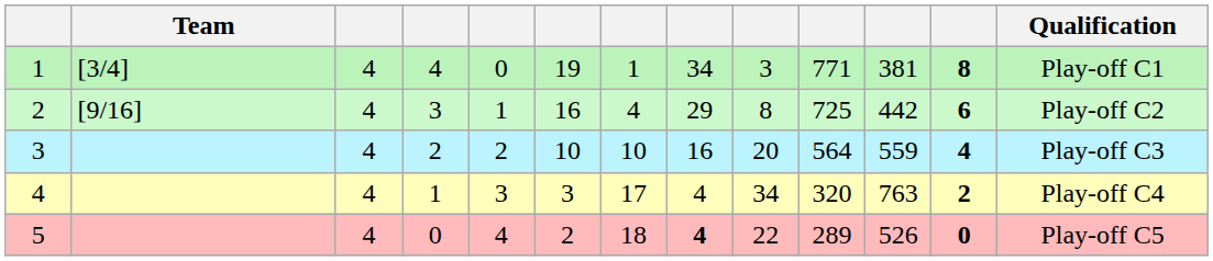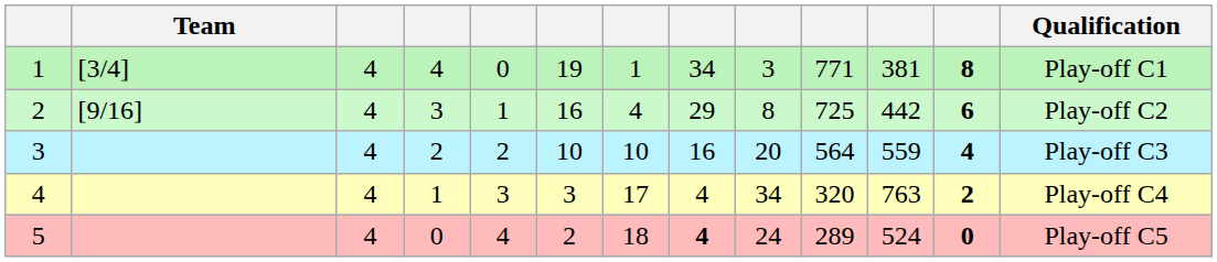 <table class=wikitable style="text-align:center" width=730>
 <tr>
 <th width=5.5%></th>
 <th width=22%>Team</th>
 <th width=5.5%></th>
 <th width=5.5%></th>
 <th width=5.5%></th>
 <th width=5.5%></th>
 <th width=5.5%></th>
 <th width=5.5%></th>
 <th width=5.5%></th>
 <th width=5.5%></th>
 <th width=5.5%></th>
 <th width=5.5%></th>
 <th width=18%>Qualification</th>
 </tr>
 <tr bgcolor=#bbf3bb>
 <td>1</td>
 <td style="text-align:left"> [3/4]</td>
 <td>4</td>
 <td>4</td>
 <td>0</td>
 <td>19</td>
 <td>1</td>
 <td>34</td>
 <td>3</td>
 <td>771</td>
 <td>381</td>
 <td><strong>8</strong></td>
 <td>Play-off C1</td>
 </tr>
 <tr bgcolor=#ccf9cc>
 <td>2</td>
 <td style="text-align:left"> [9/16]</td>
 <td>4</td>
 <td>3</td>
 <td>1</td>
 <td>16</td>
 <td>4</td>
 <td>29</td>
 <td>8</td>
 <td>725</td>
 <td>442</td>
 <td><strong>6</strong></td>
 <td>Play-off C2</td>
 </tr>
 <tr bgcolor=#bbf3ff>
 <td>3</td>
 <td style="text-align:left"></td>
 <td>4</td>
 <td>2</td>
 <td>2</td>
 <td>10</td>
 <td>10</td>
 <td>16</td>
 <td>20</td>
 <td>564</td>
 <td>559</td>
 <td><strong>4</strong></td>
 <td>Play-off C3</td>
 </tr>
 <tr bgcolor=#ffffbb>
 <td>4</td>
 <td style="text-align:left"></td>
 <td>4</td>
 <td>1</td>
 <td>3</td>
 <td>3</td>
 <td>17</td>
 <td>4</td>
 <td>34</td>
 <td>320</td>
 <td>763</td>
 <td><strong>2</strong></td>
 <td>Play-off C4</td>
 </tr>
 <tr bgcolor=#ffbbbb>
 <td>5</td>
 <td style="text-align:left"></td>
 <td>4</td>
 <td>0</td>
 <td>4</td>
 <td>2</td>
 <td>18</td>
 <td><strong>4</strong></td>
-<td>22</td>
+<td>24</td>
 <td>289</td>
-<td>526</td>
+<td>524</td>
 <td><strong>0</strong></td>
 <td>Play-off C5</td>
 </tr>
 </table>
